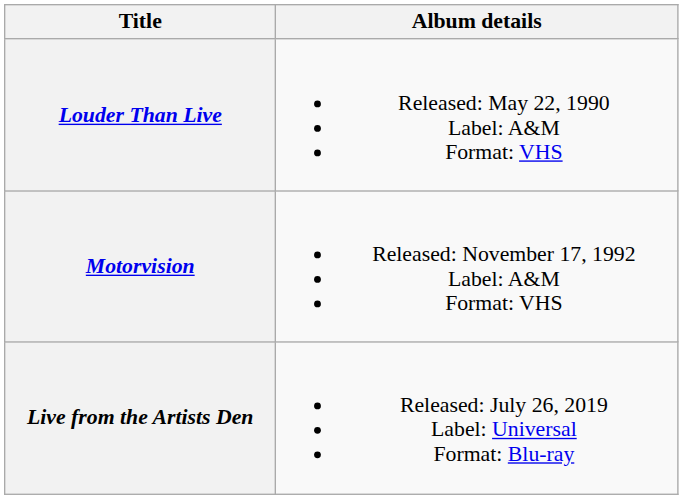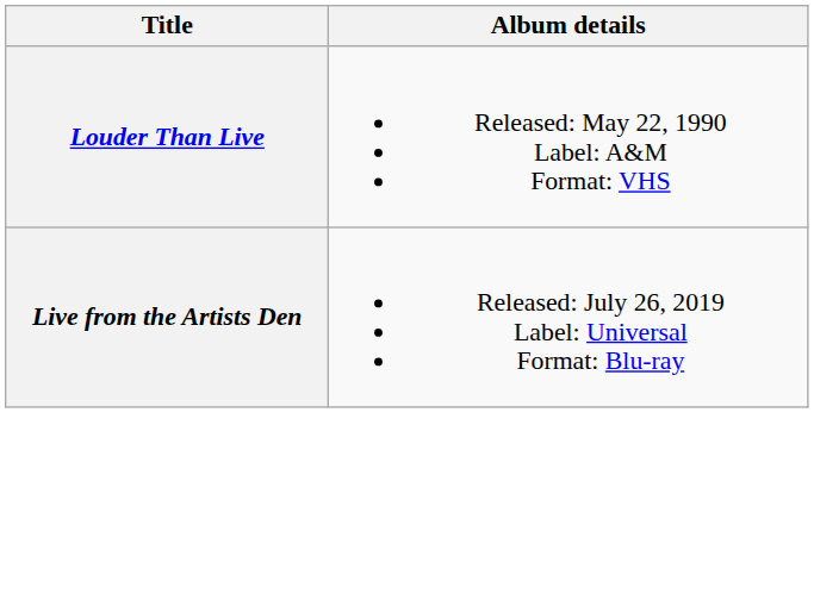 <table class="wikitable plainrowheaders" style="text-align:center;">
 <tr>
 <th scope="col" style="width:12em;">Title</th>
 <th scope="col" style="width:18em;">Album details</th>
 </tr>
 <tr>
 <th scope="row"><em><a href='#'>Louder Than Live</a></em></th>
 <td><br><ul><li>Released: May 22, 1990</li><li>Label: A&M</li><li>Format: <a href='#'>VHS</a></li></ul></td>
 </tr>
 <tr>
-<th scope="row"><em><a href='#'>Motorvision</a></em></th>
-<td><br><ul><li>Released: November 17, 1992</li><li>Label: A&M</li><li>Format: VHS</li></ul></td>
-</tr>
-<tr>
 <th scope="row"><em>Live from the Artists Den</em></th>
 <td><br><ul><li>Released: July 26, 2019</li><li>Label: <a href='#'>Universal</a></li><li>Format: <a href='#'>Blu-ray</a></li></ul></td>
 </tr>
 </table>
